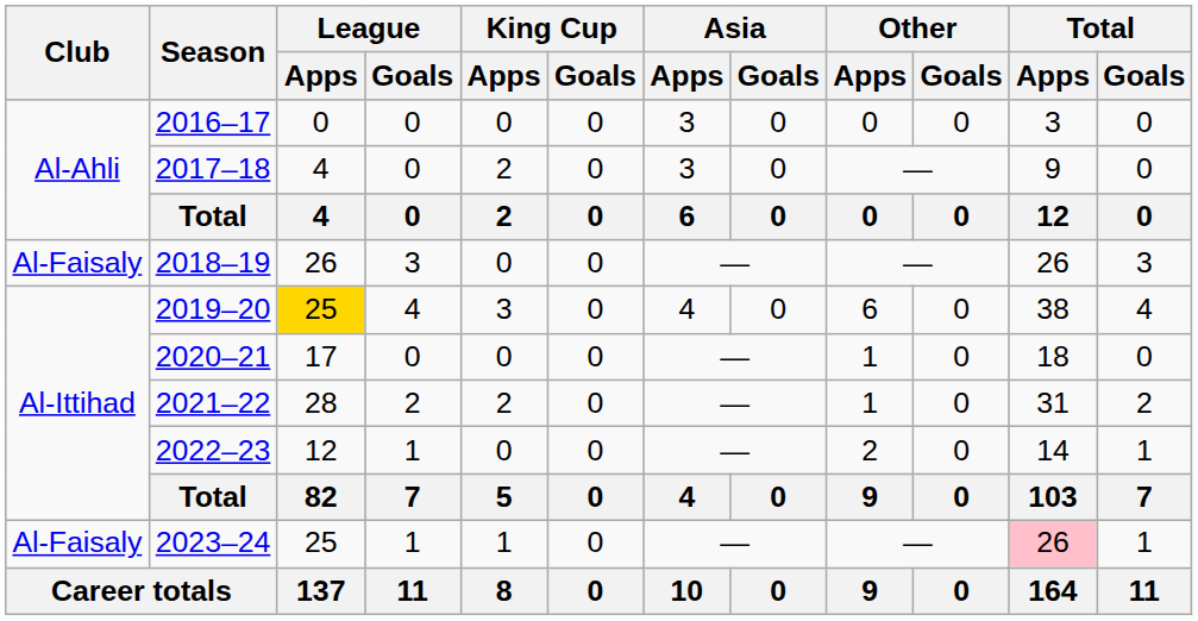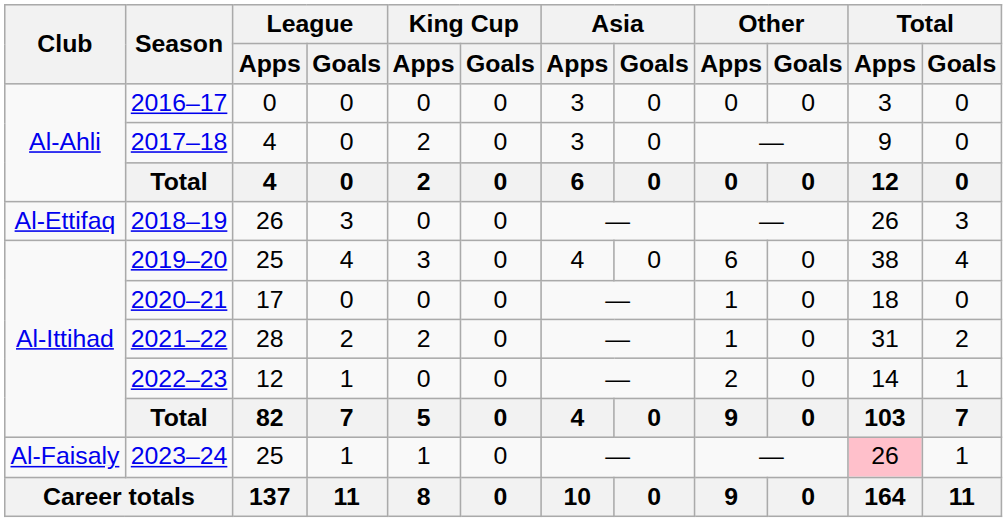 <table class="wikitable" style="text-align: center">
 <tr>
 <th rowspan=2>Club</th>
 <th rowspan=2>Season</th>
 <th colspan=2>League</th>
 <th colspan=2>King Cup</th>
 <th colspan=2>Asia</th>
 <th colspan=2>Other</th>
 <th colspan=2>Total</th>
 </tr>
 <tr>
 <th>Apps</th>
 <th>Goals</th>
 <th>Apps</th>
 <th>Goals</th>
 <th>Apps</th>
 <th>Goals</th>
 <th>Apps</th>
 <th>Goals</th>
 <th>Apps</th>
 <th>Goals</th>
 </tr>
 <tr>
 <td rowspan=3><a href='#'>Al-Ahli</a></td>
 <td><a href='#'>2016–17</a></td>
 <td>0</td>
 <td>0</td>
 <td>0</td>
 <td>0</td>
 <td>3</td>
 <td>0</td>
 <td>0</td>
 <td>0</td>
 <td>3</td>
 <td>0</td>
 </tr>
 <tr>
 <td><a href='#'>2017–18</a></td>
 <td>4</td>
 <td>0</td>
 <td>2</td>
 <td>0</td>
 <td>3</td>
 <td>0</td>
 <td colspan=2>—</td>
 <td>9</td>
 <td>0</td>
 </tr>
 <tr>
 <th>Total</th>
 <th>4</th>
 <th>0</th>
 <th>2</th>
 <th>0</th>
 <th>6</th>
 <th>0</th>
 <th>0</th>
 <th>0</th>
 <th>12</th>
 <th>0</th>
 </tr>
 <tr>
-<td rowspan=1><a href='#'>Al-Faisaly</a></td>
+<td><a href='#'>Al-Ettifaq</a></td>
 <td><a href='#'>2018–19</a></td>
 <td>26</td>
 <td>3</td>
 <td>0</td>
 <td>0</td>
 <td colspan=2>—</td>
 <td colspan=2>—</td>
 <td>26</td>
 <td>3</td>
 </tr>
 <tr>
 <td rowspan=5><a href='#'>Al-Ittihad</a></td>
 <td><a href='#'>2019–20</a></td>
-<td style="background: gold;">25</td>
+<td>25</td>
 <td>4</td>
 <td>3</td>
 <td>0</td>
 <td>4</td>
 <td>0</td>
 <td>6</td>
 <td>0</td>
 <td>38</td>
 <td>4</td>
 </tr>
 <tr>
 <td><a href='#'>2020–21</a></td>
 <td>17</td>
 <td>0</td>
 <td>0</td>
 <td>0</td>
 <td colspan=2>—</td>
 <td>1</td>
 <td>0</td>
 <td>18</td>
 <td>0</td>
 </tr>
 <tr>
 <td><a href='#'>2021–22</a></td>
 <td>28</td>
 <td>2</td>
 <td>2</td>
 <td>0</td>
 <td colspan=2>—</td>
 <td>1</td>
 <td>0</td>
 <td>31</td>
 <td>2</td>
 </tr>
 <tr>
 <td><a href='#'>2022–23</a></td>
 <td>12</td>
 <td>1</td>
 <td>0</td>
 <td>0</td>
 <td colspan=2>—</td>
 <td>2</td>
 <td>0</td>
 <td>14</td>
 <td>1</td>
 </tr>
 <tr>
 <th>Total</th>
 <th>82</th>
 <th>7</th>
 <th>5</th>
 <th>0</th>
 <th>4</th>
 <th>0</th>
 <th>9</th>
 <th>0</th>
 <th>103</th>
 <th>7</th>
 </tr>
 <tr>
 <td rowspan=1><a href='#'>Al-Faisaly</a></td>
 <td><a href='#'>2023–24</a></td>
 <td>25</td>
 <td>1</td>
 <td>1</td>
 <td>0</td>
 <td colspan=2>—</td>
 <td colspan=2>—</td>
 <td style="background: pink;">26</td>
 <td>1</td>
 </tr>
 <tr>
 <th colspan=2>Career totals</th>
 <th>137</th>
 <th>11</th>
 <th>8</th>
 <th>0</th>
 <th>10</th>
 <th>0</th>
 <th>9</th>
 <th>0</th>
 <th>164</th>
 <th>11</th>
 </tr>
 </table>
